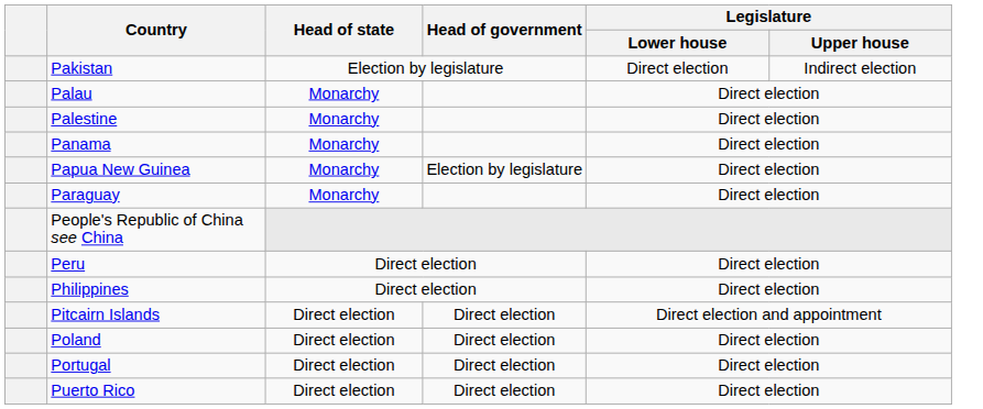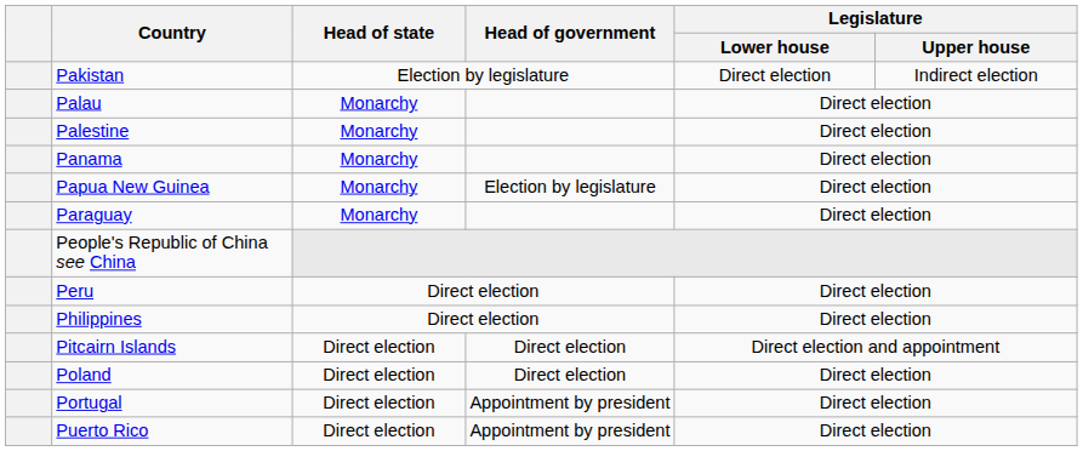 <table class="wikitable" style="text-align:center">
 <tr>
 <th width=35 rowspan=2></th>
 <th width=210 rowspan=2>Country</th>
 <th width=150 rowspan=2>Head of state</th>
 <th rowspan="2">Head of government</th>
 <th colspan=2>Legislature</th>
 </tr>
 <tr>
 <th width=175>Lower house</th>
 <th width=175>Upper house</th>
 </tr>
 <tr>
 <th></th>
 <td style="text-align:left"><a href='#'>Pakistan</a></td>
 <td colspan="2">Election by legislature</td>
 <td>Direct election</td>
 <td>Indirect election</td>
 </tr>
 <tr>
 <th></th>
 <td style="text-align:left"><a href='#'>Palau</a></td>
 <td><a href='#'>Monarchy</a></td>
 <td></td>
 <td colspan=2>Direct election</td>
 </tr>
 <tr>
 <th></th>
 <td style="text-align:left"><a href='#'>Palestine</a></td>
 <td><a href='#'>Monarchy</a></td>
 <td></td>
 <td colspan=2>Direct election</td>
 </tr>
 <tr>
 <th></th>
 <td style="text-align:left"><a href='#'>Panama</a></td>
 <td><a href='#'>Monarchy</a></td>
 <td></td>
 <td colspan=2>Direct election</td>
 </tr>
 <tr>
 <th></th>
 <td style="text-align:left"><a href='#'>Papua New Guinea</a></td>
 <td><a href='#'>Monarchy</a></td>
 <td>Election by legislature</td>
 <td colspan=2>Direct election</td>
 </tr>
 <tr>
 <th></th>
 <td style="text-align:left"><a href='#'>Paraguay</a></td>
 <td><a href='#'>Monarchy</a></td>
 <td></td>
 <td colspan=2>Direct election</td>
 </tr>
 <tr>
 <th></th>
 <td style="text-align:left">People's Republic of China <em>see</em> <a href='#'>China</a></td>
 <td style="background-color: #E9E9E9" colspan="4"></td>
 </tr>
 <tr>
 <th></th>
 <td style="text-align:left"><a href='#'>Peru</a></td>
 <td colspan="2">Direct election</td>
 <td colspan=2>Direct election</td>
 </tr>
 <tr>
 <th></th>
 <td style="text-align:left"><a href='#'>Philippines</a></td>
 <td colspan=2>Direct election</td>
 <td colspan=2>Direct election</td>
 </tr>
 <tr>
 <th></th>
 <td style="text-align:left"><a href='#'>Pitcairn Islands</a></td>
 <td>Direct election</td>
 <td>Direct election</td>
 <td colspan=2>Direct election and appointment</td>
 </tr>
 <tr>
 <th></th>
 <td style="text-align:left"><a href='#'>Poland</a></td>
 <td>Direct election</td>
 <td>Direct election</td>
 <td colspan=2>Direct election</td>
 </tr>
 <tr>
 <th></th>
 <td style="text-align:left"><a href='#'>Portugal</a></td>
 <td>Direct election</td>
-<td>Direct election</td>
+<td>Appointment by president</td>
 <td colspan=2>Direct election</td>
 </tr>
 <tr>
 <th></th>
 <td style="text-align:left"><a href='#'>Puerto Rico</a></td>
 <td>Direct election</td>
-<td>Direct election</td>
+<td>Appointment by president</td>
 <td colspan=2>Direct election</td>
 </tr>
 </table>
